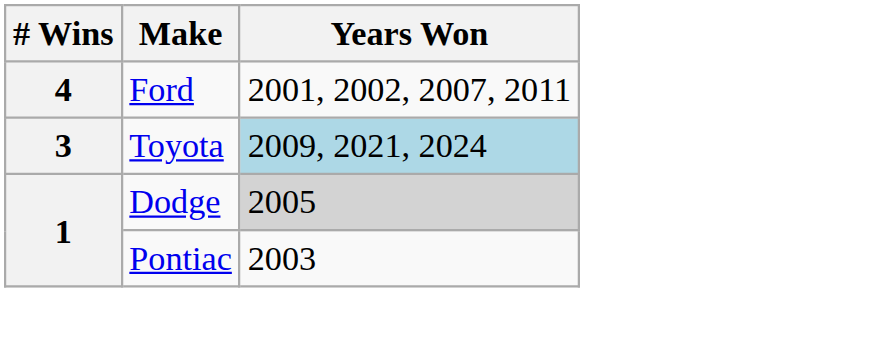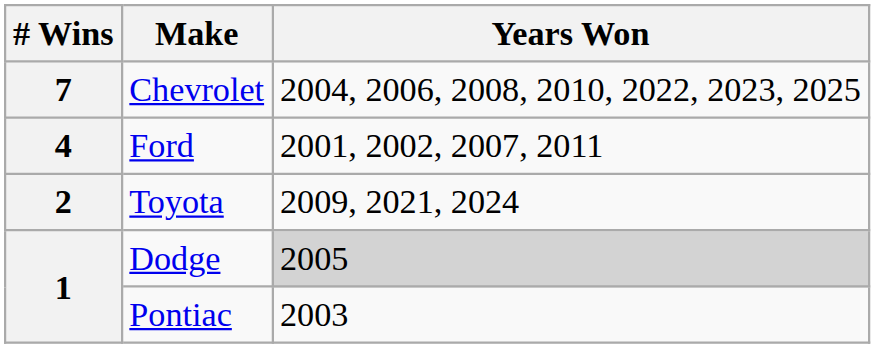 <table class="wikitable" style="font-size: 95%;">
 <tr>
 <th># Wins</th>
 <th>Make</th>
 <th>Years Won</th>
 </tr>
 <tr>
+<th>7</th>
+<td> <a href='#'>Chevrolet</a></td>
+<td>2004, 2006, 2008, 2010, 2022, 2023, 2025</td>
+</tr>
+<tr>
 <th>4</th>
 <td> <a href='#'>Ford</a></td>
 <td>2001, 2002, 2007, 2011</td>
 </tr>
 <tr>
-<th>3</th>
+<th>2</th>
 <td> <a href='#'>Toyota</a></td>
-<td style="background: lightblue;">2009, 2021, 2024</td>
+<td>2009, 2021, 2024</td>
 </tr>
 <tr>
 <th rowspan="2">1</th>
 <td> <a href='#'>Dodge</a></td>
 <td style="background: lightgrey;">2005</td>
 </tr>
 <tr>
 <td> <a href='#'>Pontiac</a></td>
 <td>2003</td>
 </tr>
 </table>
